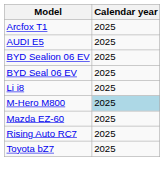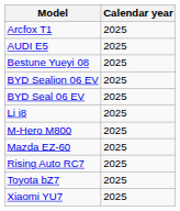 <table class="wikitable sortable">
 <tr>
 <th>Model</th>
 <th>Calendar year</th>
 </tr>
 <tr>
 <td><a href='#'>Arcfox T1</a></td>
 <td>2025</td>
 </tr>
 <tr>
 <td><a href='#'>AUDI E5</a></td>
+<td>2025</td>
+</tr>
+<tr>
+<td><a href='#'>Bestune Yueyi 08</a></td>
 <td>2025</td>
 </tr>
 <tr>
 <td><a href='#'>BYD Sealion 06 EV</a></td>
 <td>2025</td>
 </tr>
 <tr>
 <td><a href='#'>BYD Seal 06 EV</a></td>
 <td>2025</td>
 </tr>
 <tr>
 <td><a href='#'>Li i8</a></td>
 <td>2025</td>
 </tr>
 <tr>
 <td><a href='#'>M-Hero M800</a></td>
-<td style="background: lightblue;">2025</td>
+<td>2025</td>
 </tr>
 <tr>
 <td><a href='#'>Mazda EZ-60</a></td>
 <td>2025</td>
 </tr>
 <tr>
 <td><a href='#'>Rising Auto RC7</a></td>
 <td>2025</td>
 </tr>
 <tr>
 <td><a href='#'>Toyota bZ7</a></td>
 <td>2025</td>
 </tr>
+<tr>
+<td><a href='#'>Xiaomi YU7</a></td>
+<td>2025</td>
+</tr>
 </table>
